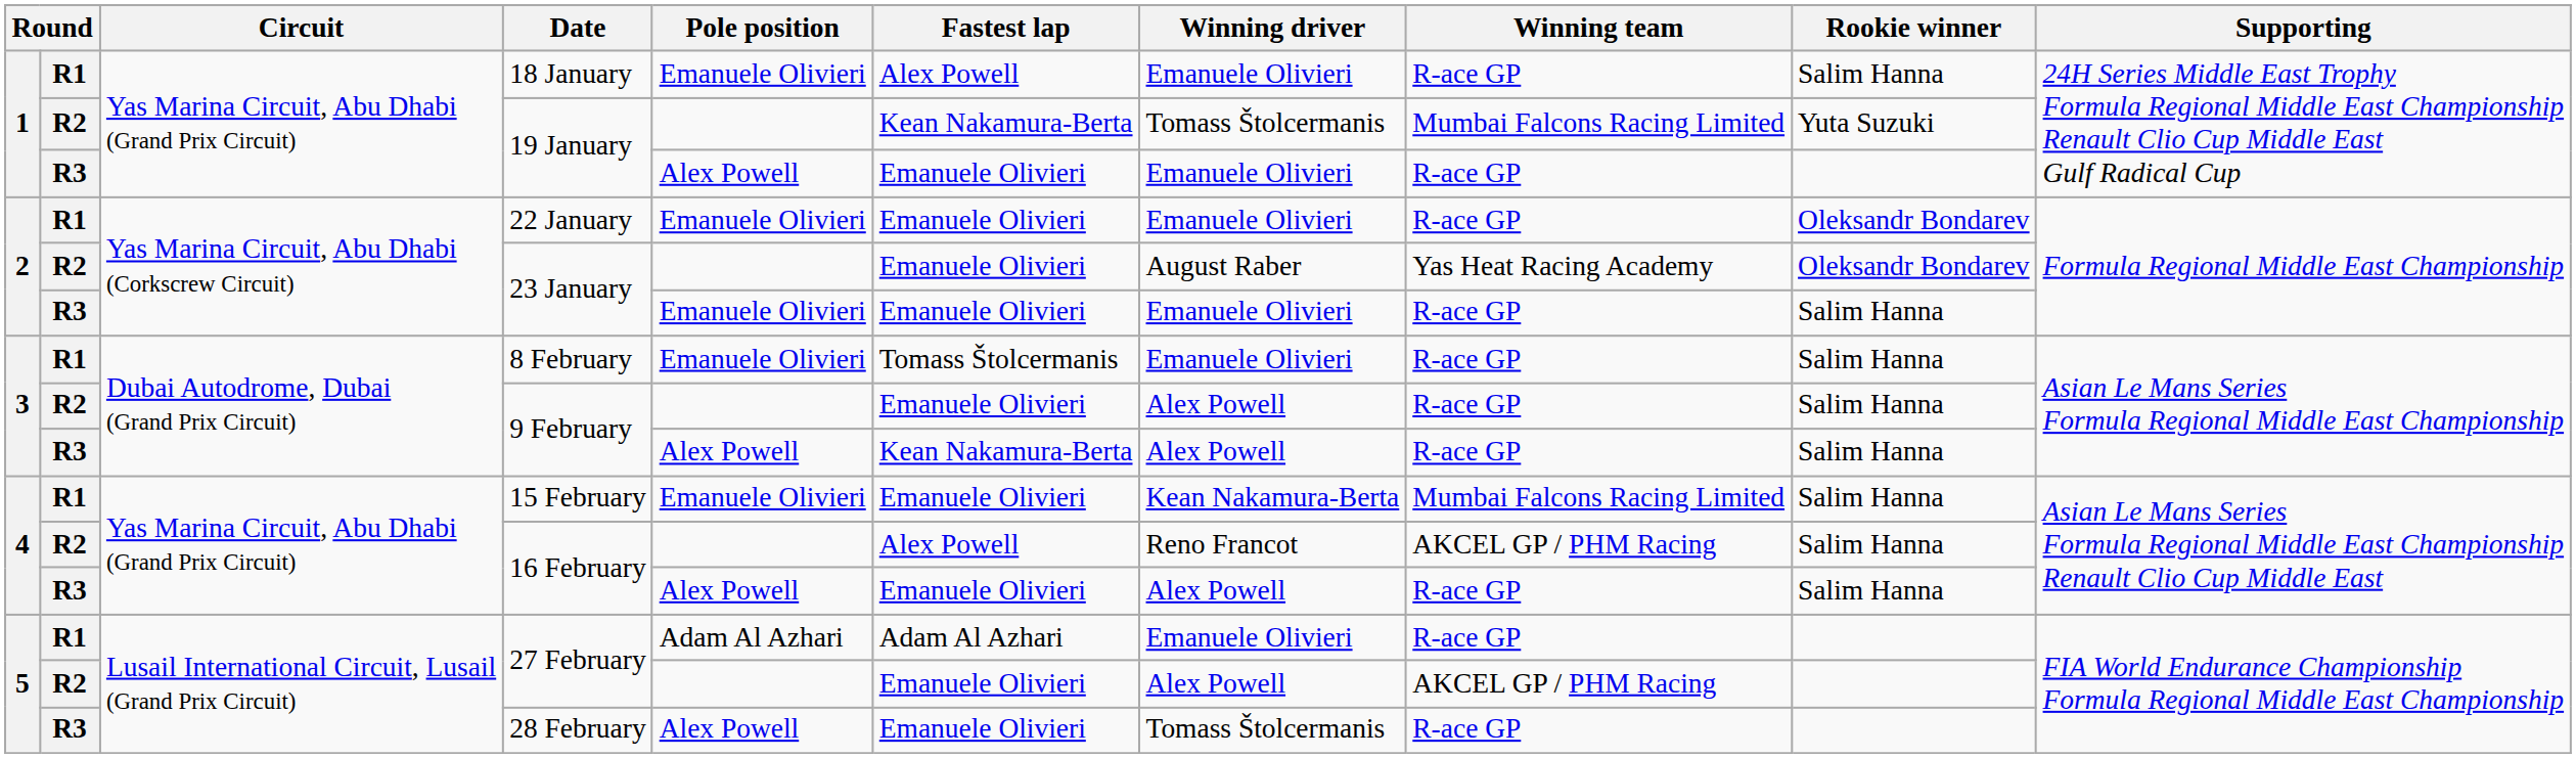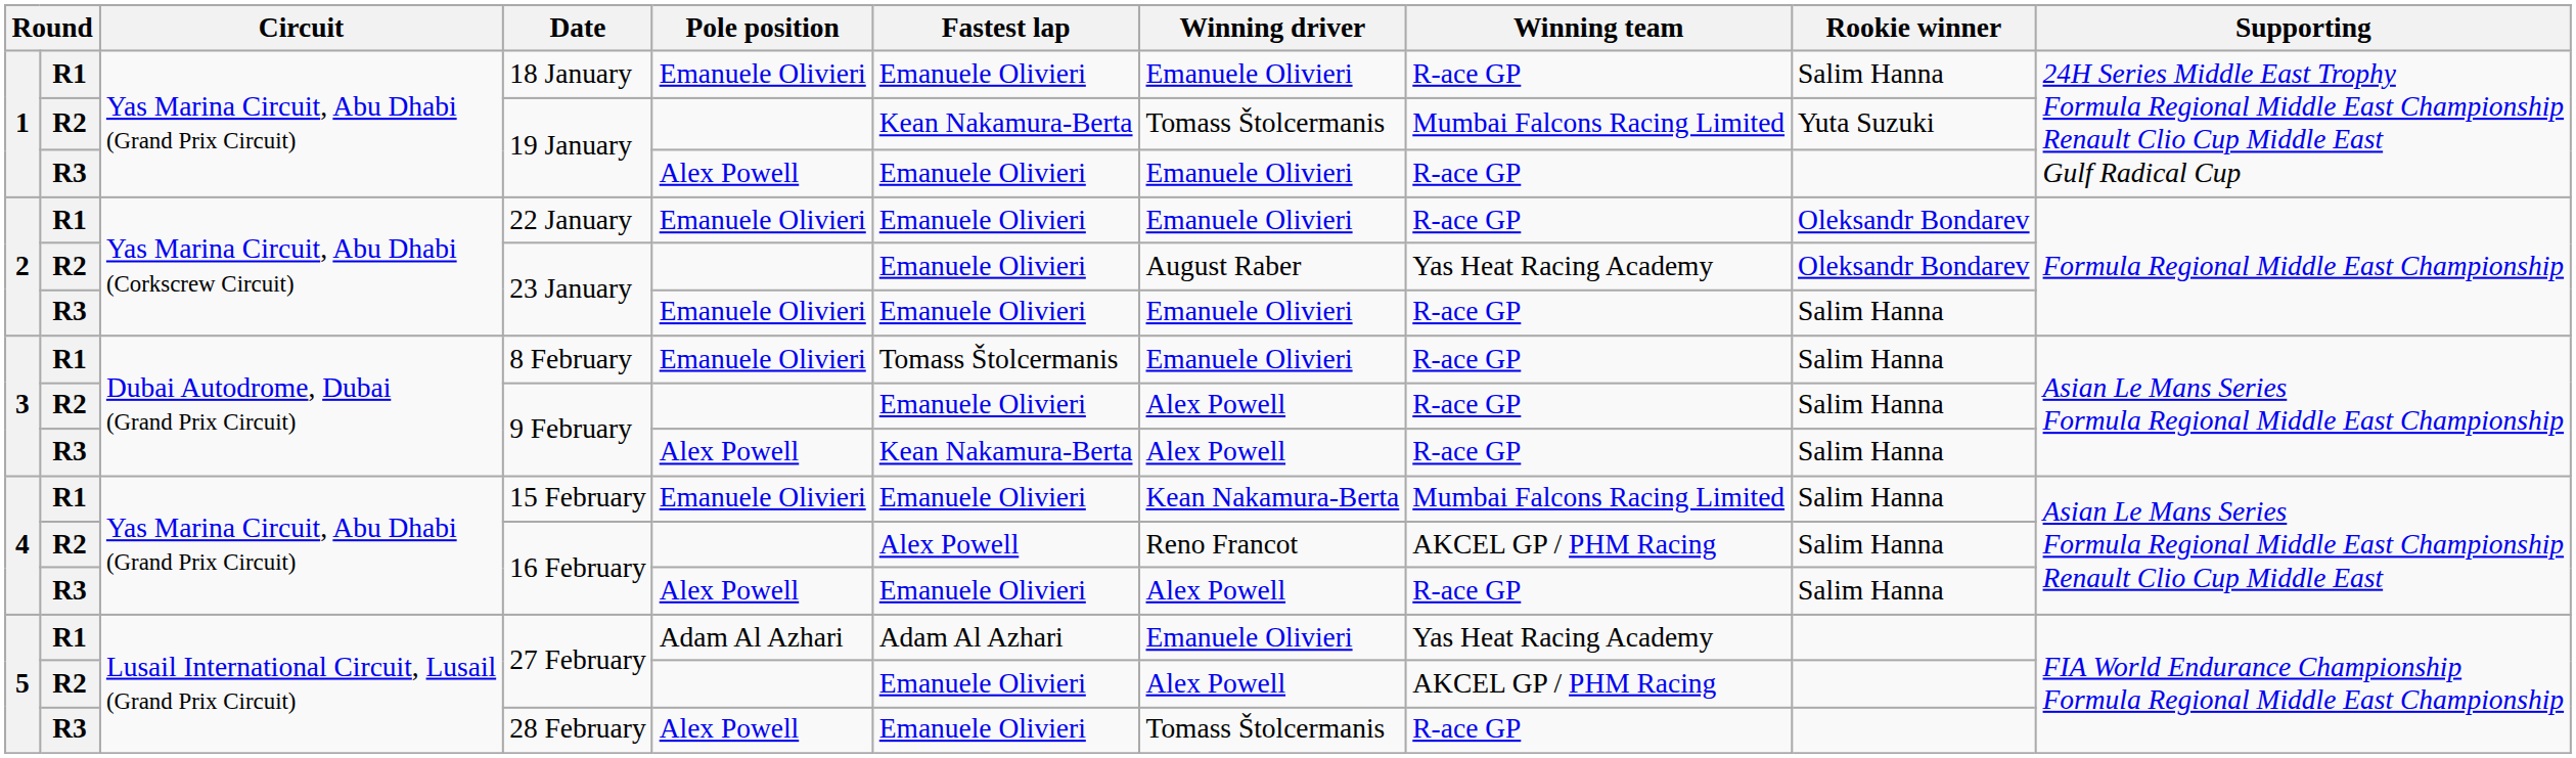 <table class="wikitable" style="font-size: 85%">
 <tr>
 <th colspan=2>Round</th>
 <th>Circuit</th>
 <th>Date</th>
 <th>Pole position</th>
 <th>Fastest lap</th>
 <th>Winning driver</th>
 <th>Winning team</th>
 <th>Rookie winner</th>
 <th>Supporting</th>
 </tr>
 <tr>
 <th rowspan=3>1</th>
 <th>R1</th>
 <td rowspan=3> <a href='#'>Yas Marina Circuit</a>, <a href='#'>Abu Dhabi</a><br><small>(Grand Prix Circuit)</small></td>
 <td>18 January</td>
 <td nowrap> <a href='#'>Emanuele Olivieri</a></td>
-<td> <a href='#'>Alex Powell</a></td>
+<td> <a href='#'>Emanuele Olivieri</a></td>
 <td> <a href='#'>Emanuele Olivieri</a></td>
 <td> <a href='#'>R-ace GP</a></td>
 <td> Salim Hanna</td>
 <td rowspan=3 nowrap><em><a href='#'>24H Series Middle East Trophy</a><br><a href='#'>Formula Regional Middle East Championship</a><br><a href='#'>Renault Clio Cup Middle East</a><br>Gulf Radical Cup</em></td>
 </tr>
 <tr>
 <th>R2</th>
 <td rowspan=2>19 January</td>
 <td></td>
 <td nowrap> <a href='#'>Kean Nakamura-Berta</a></td>
 <td> Tomass Štolcermanis</td>
 <td nowrap> <a href='#'>Mumbai Falcons Racing Limited</a></td>
 <td> Yuta Suzuki</td>
 </tr>
 <tr>
 <th>R3</th>
 <td> <a href='#'>Alex Powell</a></td>
 <td> <a href='#'>Emanuele Olivieri</a></td>
 <td> <a href='#'>Emanuele Olivieri</a></td>
 <td> <a href='#'>R-ace GP</a></td>
 <td> </td>
 </tr>
 <tr>
 <th rowspan=3>2</th>
 <th>R1</th>
 <td rowspan=3> <a href='#'>Yas Marina Circuit</a>, <a href='#'>Abu Dhabi</a><br><small>(Corkscrew Circuit)</small></td>
 <td>22 January</td>
 <td> <a href='#'>Emanuele Olivieri</a></td>
 <td> <a href='#'>Emanuele Olivieri</a></td>
 <td> <a href='#'>Emanuele Olivieri</a></td>
 <td> <a href='#'>R-ace GP</a></td>
 <td nowrap> <a href='#'>Oleksandr Bondarev</a></td>
 <td rowspan=3><em><a href='#'>Formula Regional Middle East Championship</a></em></td>
 </tr>
 <tr>
 <th>R2</th>
 <td rowspan=2>23 January</td>
 <td></td>
 <td> <a href='#'>Emanuele Olivieri</a></td>
 <td> August Raber</td>
 <td> Yas Heat Racing Academy</td>
 <td> <a href='#'>Oleksandr Bondarev</a></td>
 </tr>
 <tr>
 <th>R3</th>
 <td> <a href='#'>Emanuele Olivieri</a></td>
 <td> <a href='#'>Emanuele Olivieri</a></td>
 <td> <a href='#'>Emanuele Olivieri</a></td>
 <td> <a href='#'>R-ace GP</a></td>
 <td> Salim Hanna</td>
 </tr>
 <tr>
 <th rowspan=3>3</th>
 <th>R1</th>
 <td rowspan=3> <a href='#'>Dubai Autodrome</a>, <a href='#'>Dubai</a><br><small>(Grand Prix Circuit)</small></td>
 <td>8 February</td>
 <td> <a href='#'>Emanuele Olivieri</a></td>
 <td> Tomass Štolcermanis</td>
 <td> <a href='#'>Emanuele Olivieri</a></td>
 <td> <a href='#'>R-ace GP</a></td>
 <td> Salim Hanna</td>
 <td rowspan=3><em><a href='#'>Asian Le Mans Series</a><br><a href='#'>Formula Regional Middle East Championship</a></em></td>
 </tr>
 <tr>
 <th>R2</th>
 <td rowspan=2>9 February</td>
 <td></td>
 <td> <a href='#'>Emanuele Olivieri</a></td>
 <td> <a href='#'>Alex Powell</a></td>
 <td> <a href='#'>R-ace GP</a></td>
 <td> Salim Hanna</td>
 </tr>
 <tr>
 <th>R3</th>
 <td> <a href='#'>Alex Powell</a></td>
 <td> <a href='#'>Kean Nakamura-Berta</a></td>
 <td> <a href='#'>Alex Powell</a></td>
 <td> <a href='#'>R-ace GP</a></td>
 <td> Salim Hanna</td>
 </tr>
 <tr>
 <th rowspan=3>4</th>
 <th>R1</th>
 <td rowspan=3> <a href='#'>Yas Marina Circuit</a>, <a href='#'>Abu Dhabi</a><br><small>(Grand Prix Circuit)</small></td>
 <td>15 February</td>
 <td> <a href='#'>Emanuele Olivieri</a></td>
 <td> <a href='#'>Emanuele Olivieri</a></td>
 <td nowrap> <a href='#'>Kean Nakamura-Berta</a></td>
 <td> <a href='#'>Mumbai Falcons Racing Limited</a></td>
 <td> Salim Hanna</td>
 <td rowspan=3><em><a href='#'>Asian Le Mans Series</a><br><a href='#'>Formula Regional Middle East Championship</a><br><a href='#'>Renault Clio Cup Middle East</a></em></td>
 </tr>
 <tr>
 <th>R2</th>
 <td rowspan=2>16 February</td>
 <td></td>
 <td> <a href='#'>Alex Powell</a></td>
 <td> Reno Francot</td>
 <td> AKCEL GP / <a href='#'>PHM Racing</a></td>
 <td> Salim Hanna</td>
 </tr>
 <tr>
 <th>R3</th>
 <td> <a href='#'>Alex Powell</a></td>
 <td> <a href='#'>Emanuele Olivieri</a></td>
 <td> <a href='#'>Alex Powell</a></td>
 <td> <a href='#'>R-ace GP</a></td>
 <td> Salim Hanna</td>
 </tr>
 <tr>
 <th rowspan=3>5</th>
 <th>R1</th>
 <td rowspan=3 nowrap> <a href='#'>Lusail International Circuit</a>, <a href='#'>Lusail</a><br><small>(Grand Prix Circuit)</small></td>
 <td rowspan=2 nowrap>27 February</td>
 <td> Adam Al Azhari</td>
 <td> Adam Al Azhari</td>
 <td> <a href='#'>Emanuele Olivieri</a></td>
-<td> <a href='#'>R-ace GP</a></td>
+<td> Yas Heat Racing Academy</td>
 <td> </td>
 <td rowspan=3><em><a href='#'>FIA World Endurance Championship</a><br><a href='#'>Formula Regional Middle East Championship</a></em></td>
 </tr>
 <tr>
 <th>R2</th>
 <td></td>
 <td> <a href='#'>Emanuele Olivieri</a></td>
 <td> <a href='#'>Alex Powell</a></td>
 <td> AKCEL GP / <a href='#'>PHM Racing</a></td>
 <td> </td>
 </tr>
 <tr>
 <th>R3</th>
 <td>28 February</td>
 <td> <a href='#'>Alex Powell</a></td>
 <td> <a href='#'>Emanuele Olivieri</a></td>
 <td> Tomass Štolcermanis</td>
 <td> <a href='#'>R-ace GP</a></td>
 <td> </td>
 </tr>
 </table>
